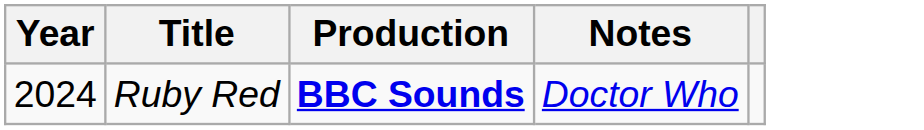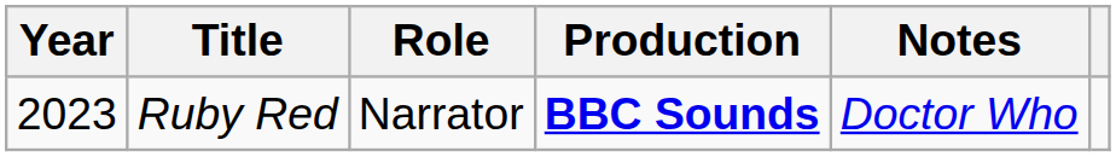 <table class="wikitable">
 <tr>
 <th>Year</th>
 <th>Title</th>
+<th>Role</th>
 <th class="unsortable">Production</th>
 <th>Notes</th>
 <th></th>
 </tr>
 <tr>
-<td>2024</td>
+<td>2023</td>
 <td><em>Ruby Red</em></td>
+<td>Narrator</td>
 <td rowspan="1"><strong><a href='#'>BBC Sounds</a></strong></td>
 <td><em><a href='#'>Doctor Who</a></em></td>
 <td></td>
 </tr>
 </table>
